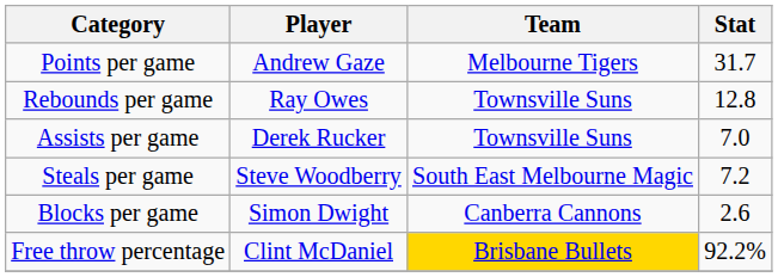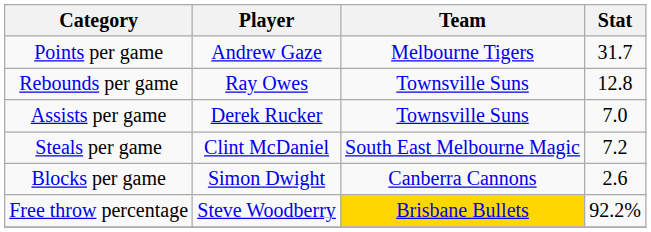 <table class="wikitable" style="text-align:center">
 <tr>
 <th>Category</th>
 <th>Player</th>
 <th>Team</th>
 <th>Stat</th>
 </tr>
 <tr>
 <td><a href='#'>Points</a> per game</td>
 <td><a href='#'>Andrew Gaze</a></td>
 <td><a href='#'>Melbourne Tigers</a></td>
 <td>31.7</td>
 </tr>
 <tr>
 <td><a href='#'>Rebounds</a> per game</td>
 <td><a href='#'>Ray Owes</a></td>
 <td><a href='#'>Townsville Suns</a></td>
 <td>12.8</td>
 </tr>
 <tr>
 <td><a href='#'>Assists</a> per game</td>
 <td><a href='#'>Derek Rucker</a></td>
 <td><a href='#'>Townsville Suns</a></td>
 <td>7.0</td>
 </tr>
 <tr>
 <td><a href='#'>Steals</a> per game</td>
-<td><a href='#'>Steve Woodberry</a></td>
+<td><a href='#'>Clint McDaniel</a></td>
 <td><a href='#'>South East Melbourne Magic</a></td>
 <td>7.2</td>
 </tr>
 <tr>
 <td><a href='#'>Blocks</a> per game</td>
 <td><a href='#'>Simon Dwight</a></td>
 <td><a href='#'>Canberra Cannons</a></td>
 <td>2.6</td>
 </tr>
 <tr>
 <td><a href='#'>Free throw</a> percentage</td>
-<td><a href='#'>Clint McDaniel</a></td>
+<td><a href='#'>Steve Woodberry</a></td>
 <td style="background: gold;"><a href='#'>Brisbane Bullets</a></td>
 <td>92.2%</td>
 </tr>
 <tr>
 </tr>
 </table>
